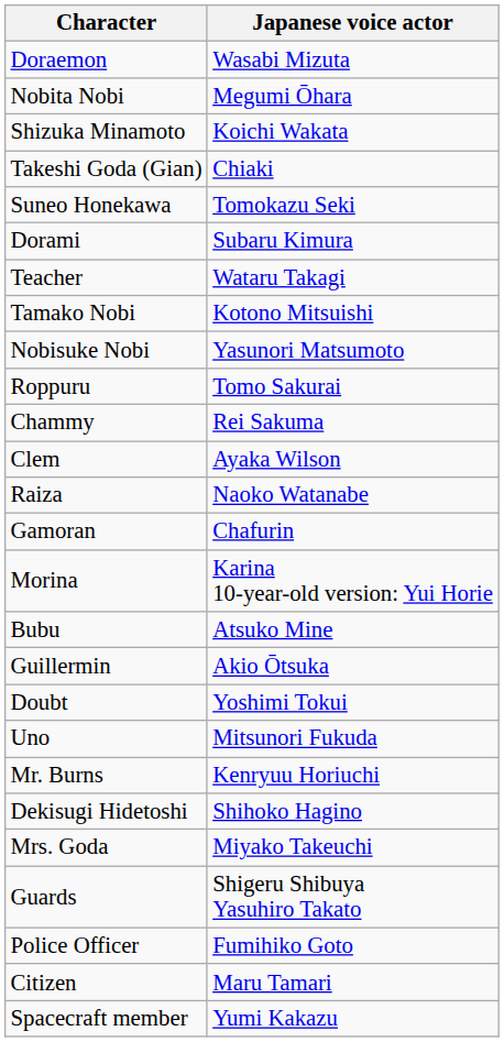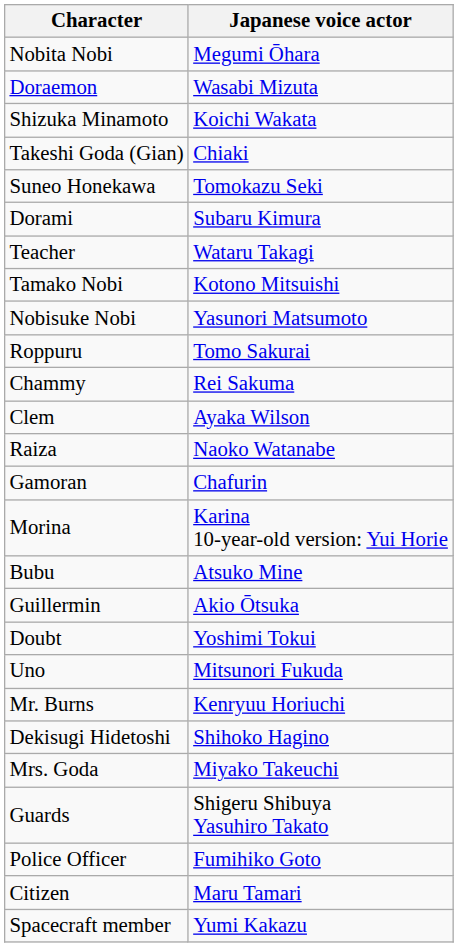 <table class = "wikitable">
 <tr>
 <th>Character</th>
 <th>Japanese voice actor</th>
 </tr>
 <tr>
+<td>Nobita Nobi</td>
+<td><a href='#'>Megumi Ōhara</a></td>
+</tr>
+<tr>
 <td><a href='#'>Doraemon</a></td>
 <td><a href='#'>Wasabi Mizuta</a></td>
-</tr>
-<tr>
-<td>Nobita Nobi</td>
-<td><a href='#'>Megumi Ōhara</a></td>
 </tr>
 <tr>
 <td>Shizuka Minamoto</td>
 <td><a href='#'>Koichi Wakata</a></td>
 </tr>
 <tr>
 <td>Takeshi Goda (Gian)</td>
 <td><a href='#'>Chiaki</a></td>
 </tr>
 <tr>
 <td>Suneo Honekawa</td>
 <td><a href='#'>Tomokazu Seki</a></td>
 </tr>
 <tr>
 <td>Dorami</td>
 <td><a href='#'>Subaru Kimura</a></td>
 </tr>
 <tr>
 <td>Teacher</td>
 <td><a href='#'>Wataru Takagi</a></td>
 </tr>
 <tr>
 <td>Tamako Nobi</td>
 <td><a href='#'>Kotono Mitsuishi</a></td>
 </tr>
 <tr>
 <td>Nobisuke Nobi</td>
 <td><a href='#'>Yasunori Matsumoto</a></td>
 </tr>
 <tr>
 <td>Roppuru</td>
 <td><a href='#'>Tomo Sakurai</a></td>
 </tr>
 <tr>
 <td>Chammy</td>
 <td><a href='#'>Rei Sakuma</a></td>
 </tr>
 <tr>
 <td>Clem</td>
 <td><a href='#'>Ayaka Wilson</a></td>
 </tr>
 <tr>
 <td>Raiza</td>
 <td><a href='#'>Naoko Watanabe</a></td>
 </tr>
 <tr>
 <td>Gamoran</td>
 <td><a href='#'>Chafurin</a></td>
 </tr>
 <tr>
 <td>Morina</td>
 <td><a href='#'>Karina</a> <br> 10-year-old version: <a href='#'>Yui Horie</a></td>
 </tr>
 <tr>
 <td>Bubu</td>
 <td><a href='#'>Atsuko Mine</a></td>
 </tr>
 <tr>
 <td>Guillermin</td>
 <td><a href='#'>Akio Ōtsuka</a></td>
 </tr>
 <tr>
 <td>Doubt</td>
 <td><a href='#'>Yoshimi Tokui</a></td>
 </tr>
 <tr>
 <td>Uno</td>
 <td><a href='#'>Mitsunori Fukuda</a></td>
 </tr>
 <tr>
 <td>Mr. Burns</td>
 <td><a href='#'>Kenryuu Horiuchi</a></td>
 </tr>
 <tr>
 <td>Dekisugi Hidetoshi</td>
 <td><a href='#'>Shihoko Hagino</a></td>
 </tr>
 <tr>
 <td>Mrs. Goda</td>
 <td><a href='#'>Miyako Takeuchi</a></td>
 </tr>
 <tr>
 <td>Guards</td>
 <td>Shigeru Shibuya<br><a href='#'>Yasuhiro Takato</a></td>
 </tr>
 <tr>
 <td>Police Officer</td>
 <td><a href='#'>Fumihiko Goto</a></td>
 </tr>
 <tr>
 <td>Citizen</td>
 <td><a href='#'>Maru Tamari</a></td>
 </tr>
 <tr>
 <td>Spacecraft member</td>
 <td><a href='#'>Yumi Kakazu</a></td>
 </tr>
 </table>
